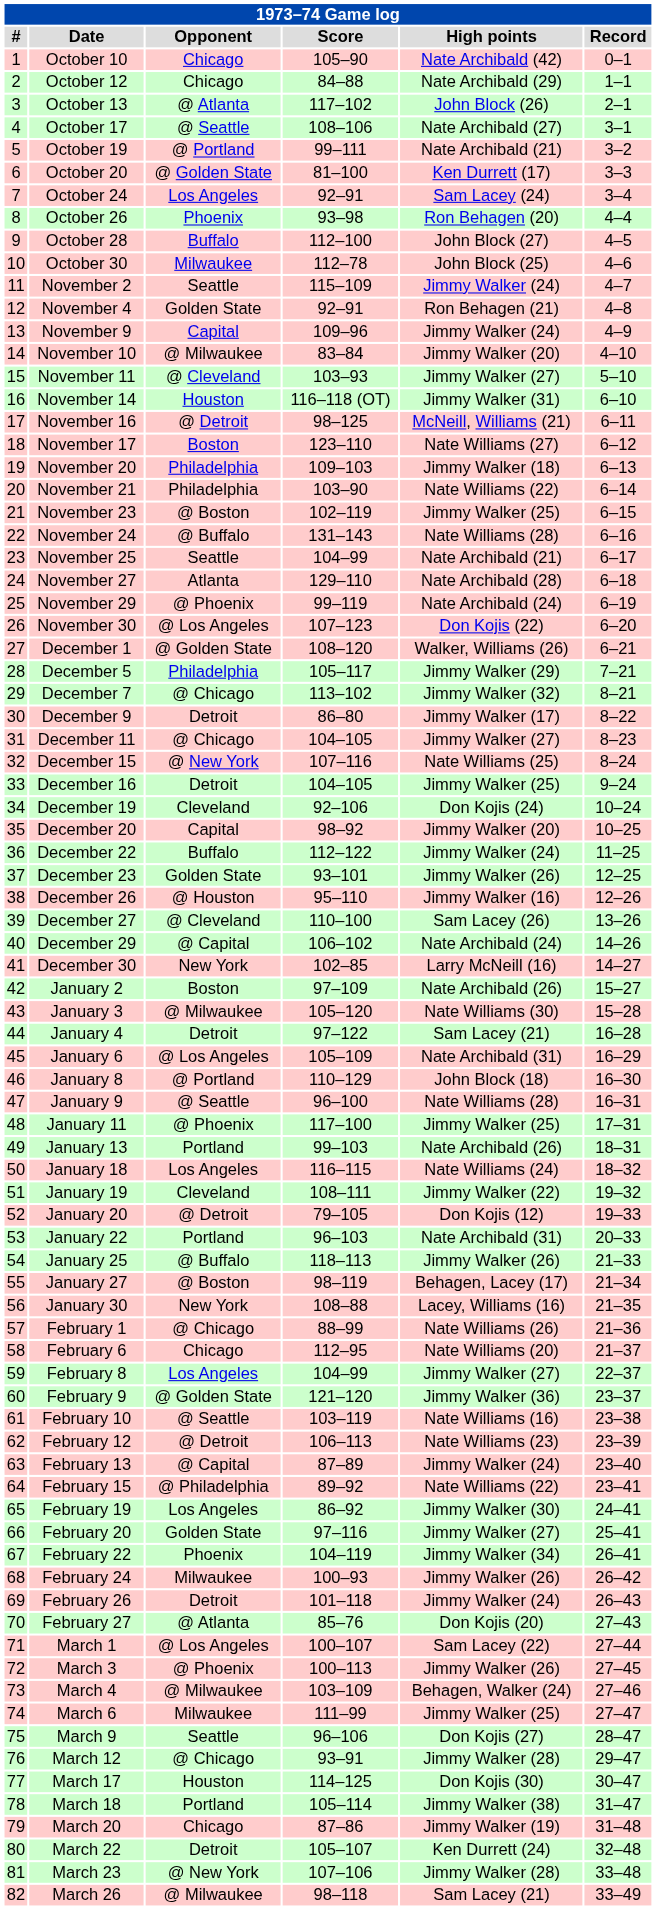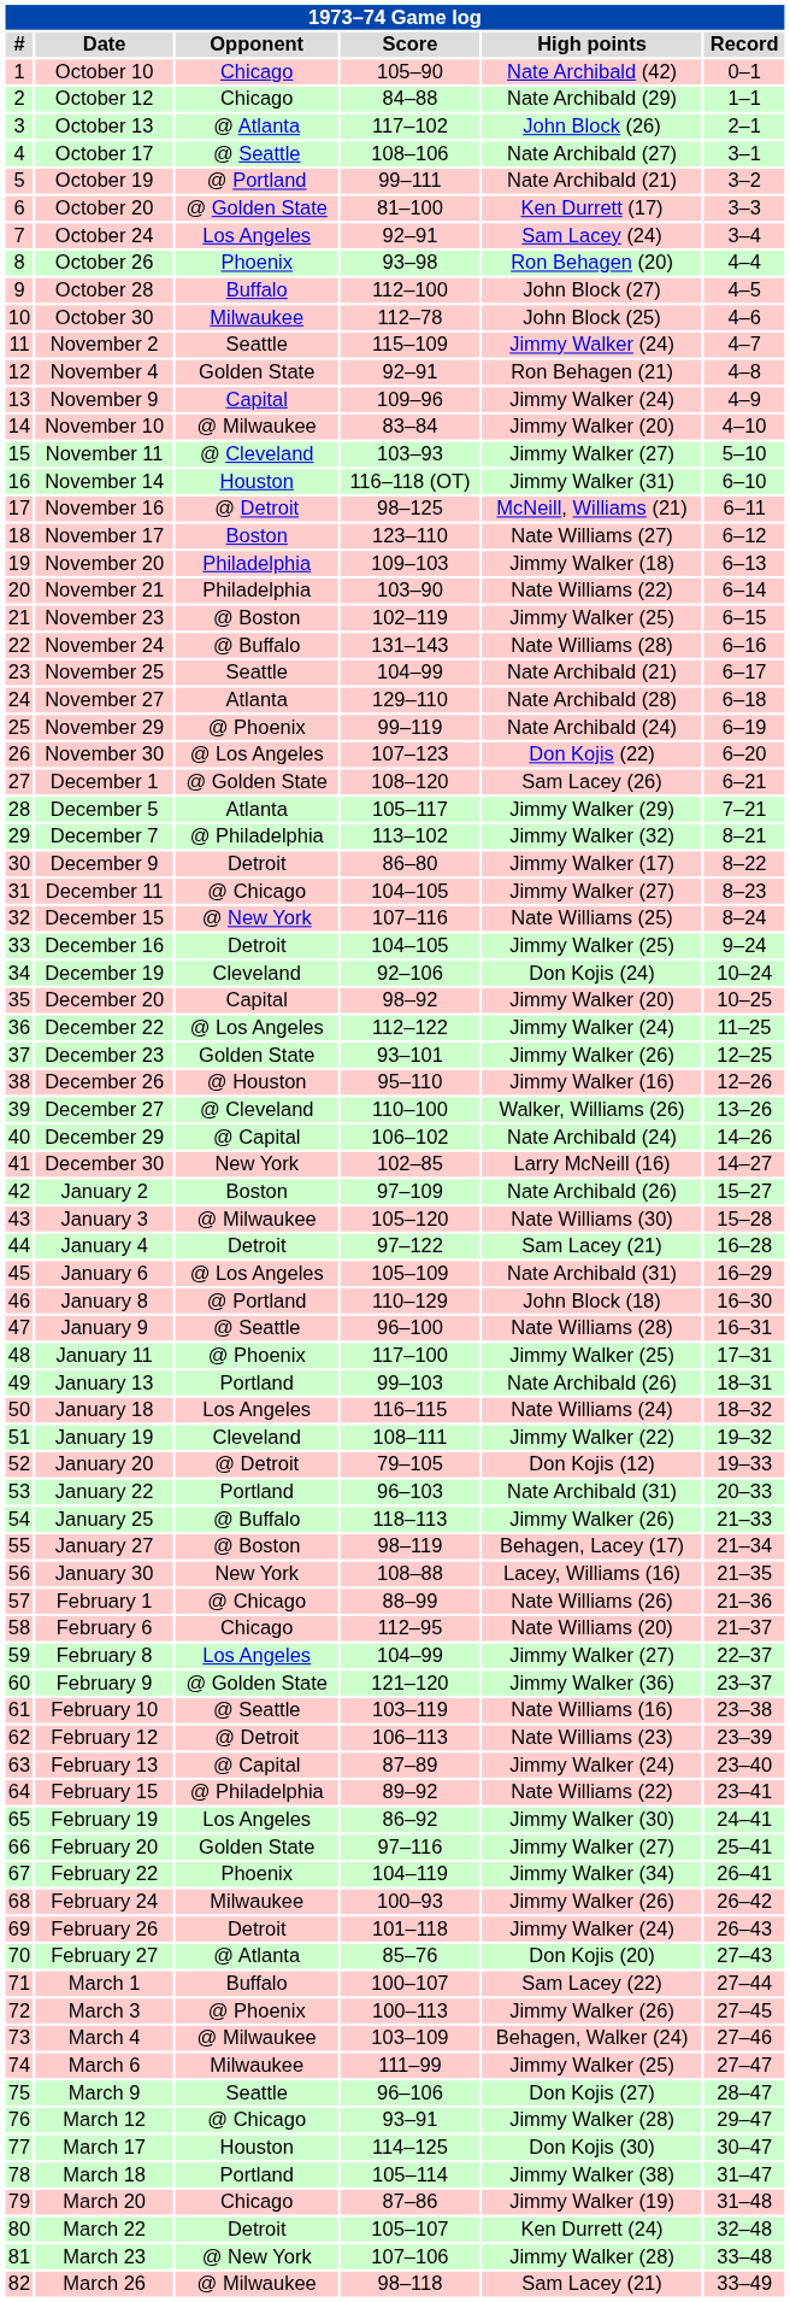 <table class="toccolours collapsible" width=50% style="clear:both; margin:1.5em auto; text-align:center">
 <tr>
 <th colspan=11 style="background:#0046AD; color:white;">1973–74 Game log</th>
 </tr>
 <tr align="center" bgcolor="#dddddd">
 <td><strong>#</strong></td>
 <td><strong>Date</strong></td>
 <td><strong>Opponent</strong></td>
 <td><strong>Score</strong></td>
 <td><strong>High points</strong></td>
 <td><strong>Record</strong></td>
 </tr>
 <tr align="center" bgcolor="ffcccc">
 <td>1</td>
 <td>October 10</td>
 <td><a href='#'>Chicago</a></td>
 <td>105–90</td>
 <td><a href='#'>Nate Archibald</a> (42)</td>
 <td>0–1</td>
 </tr>
 <tr align="center" bgcolor="ccffcc">
 <td>2</td>
 <td>October 12</td>
 <td>Chicago</td>
 <td>84–88</td>
 <td>Nate Archibald (29)</td>
 <td>1–1</td>
 </tr>
 <tr align="center" bgcolor="ccffcc">
 <td>3</td>
 <td>October 13</td>
 <td>@ <a href='#'>Atlanta</a></td>
 <td>117–102</td>
 <td><a href='#'>John Block</a> (26)</td>
 <td>2–1</td>
 </tr>
 <tr align="center" bgcolor="ccffcc">
 <td>4</td>
 <td>October 17</td>
 <td>@ <a href='#'>Seattle</a></td>
 <td>108–106</td>
 <td>Nate Archibald (27)</td>
 <td>3–1</td>
 </tr>
 <tr align="center" bgcolor="ffcccc">
 <td>5</td>
 <td>October 19</td>
 <td>@ <a href='#'>Portland</a></td>
 <td>99–111</td>
 <td>Nate Archibald (21)</td>
 <td>3–2</td>
 </tr>
 <tr align="center" bgcolor="ffcccc">
 <td>6</td>
 <td>October 20</td>
 <td>@ <a href='#'>Golden State</a></td>
 <td>81–100</td>
 <td><a href='#'>Ken Durrett</a> (17)</td>
 <td>3–3</td>
 </tr>
 <tr align="center" bgcolor="ffcccc">
 <td>7</td>
 <td>October 24</td>
 <td><a href='#'>Los Angeles</a></td>
 <td>92–91</td>
 <td><a href='#'>Sam Lacey</a> (24)</td>
 <td>3–4</td>
 </tr>
 <tr align="center" bgcolor="ccffcc">
 <td>8</td>
 <td>October 26</td>
 <td><a href='#'>Phoenix</a></td>
 <td>93–98</td>
 <td><a href='#'>Ron Behagen</a> (20)</td>
 <td>4–4</td>
 </tr>
 <tr align="center" bgcolor="ffcccc">
 <td>9</td>
 <td>October 28</td>
 <td><a href='#'>Buffalo</a></td>
 <td>112–100</td>
 <td>John Block (27)</td>
 <td>4–5</td>
 </tr>
 <tr align="center" bgcolor="ffcccc">
 <td>10</td>
 <td>October 30</td>
 <td><a href='#'>Milwaukee</a></td>
 <td>112–78</td>
 <td>John Block (25)</td>
 <td>4–6</td>
 </tr>
 <tr align="center" bgcolor="ffcccc">
 <td>11</td>
 <td>November 2</td>
 <td>Seattle</td>
 <td>115–109</td>
 <td><a href='#'>Jimmy Walker</a> (24)</td>
 <td>4–7</td>
 </tr>
 <tr align="center" bgcolor="ffcccc">
 <td>12</td>
 <td>November 4</td>
 <td>Golden State</td>
 <td>92–91</td>
 <td>Ron Behagen (21)</td>
 <td>4–8</td>
 </tr>
 <tr align="center" bgcolor="ffcccc">
 <td>13</td>
 <td>November 9</td>
 <td><a href='#'>Capital</a></td>
 <td>109–96</td>
 <td>Jimmy Walker (24)</td>
 <td>4–9</td>
 </tr>
 <tr align="center" bgcolor="ffcccc">
 <td>14</td>
 <td>November 10</td>
 <td>@ Milwaukee</td>
 <td>83–84</td>
 <td>Jimmy Walker (20)</td>
 <td>4–10</td>
 </tr>
 <tr align="center" bgcolor="ccffcc">
 <td>15</td>
 <td>November 11</td>
 <td>@ <a href='#'>Cleveland</a></td>
 <td>103–93</td>
 <td>Jimmy Walker (27)</td>
 <td>5–10</td>
 </tr>
 <tr align="center" bgcolor="ccffcc">
 <td>16</td>
 <td>November 14</td>
 <td><a href='#'>Houston</a></td>
 <td>116–118 (OT)</td>
 <td>Jimmy Walker (31)</td>
 <td>6–10</td>
 </tr>
 <tr align="center" bgcolor="ffcccc">
 <td>17</td>
 <td>November 16</td>
 <td>@ <a href='#'>Detroit</a></td>
 <td>98–125</td>
 <td><a href='#'>McNeill</a>, <a href='#'>Williams</a> (21)</td>
 <td>6–11</td>
 </tr>
 <tr align="center" bgcolor="ffcccc">
 <td>18</td>
 <td>November 17</td>
 <td><a href='#'>Boston</a></td>
 <td>123–110</td>
 <td>Nate Williams (27)</td>
 <td>6–12</td>
 </tr>
 <tr align="center" bgcolor="ffcccc">
 <td>19</td>
 <td>November 20</td>
 <td><a href='#'>Philadelphia</a></td>
 <td>109–103</td>
 <td>Jimmy Walker (18)</td>
 <td>6–13</td>
 </tr>
 <tr align="center" bgcolor="ffcccc">
 <td>20</td>
 <td>November 21</td>
 <td>Philadelphia</td>
 <td>103–90</td>
 <td>Nate Williams (22)</td>
 <td>6–14</td>
 </tr>
 <tr align="center" bgcolor="ffcccc">
 <td>21</td>
 <td>November 23</td>
 <td>@ Boston</td>
 <td>102–119</td>
 <td>Jimmy Walker (25)</td>
 <td>6–15</td>
 </tr>
 <tr align="center" bgcolor="ffcccc">
 <td>22</td>
 <td>November 24</td>
 <td>@ Buffalo</td>
 <td>131–143</td>
 <td>Nate Williams (28)</td>
 <td>6–16</td>
 </tr>
 <tr align="center" bgcolor="ffcccc">
 <td>23</td>
 <td>November 25</td>
 <td>Seattle</td>
 <td>104–99</td>
 <td>Nate Archibald (21)</td>
 <td>6–17</td>
 </tr>
 <tr align="center" bgcolor="ffcccc">
 <td>24</td>
 <td>November 27</td>
 <td>Atlanta</td>
 <td>129–110</td>
 <td>Nate Archibald (28)</td>
 <td>6–18</td>
 </tr>
 <tr align="center" bgcolor="ffcccc">
 <td>25</td>
 <td>November 29</td>
 <td>@ Phoenix</td>
 <td>99–119</td>
 <td>Nate Archibald (24)</td>
 <td>6–19</td>
 </tr>
 <tr align="center" bgcolor="ffcccc">
 <td>26</td>
 <td>November 30</td>
 <td>@ Los Angeles</td>
 <td>107–123</td>
 <td><a href='#'>Don Kojis</a> (22)</td>
 <td>6–20</td>
 </tr>
 <tr align="center" bgcolor="ffcccc">
 <td>27</td>
 <td>December 1</td>
 <td>@ Golden State</td>
 <td>108–120</td>
-<td>Walker, Williams (26)</td>
+<td>Sam Lacey (26)</td>
 <td>6–21</td>
 </tr>
 <tr align="center" bgcolor="ccffcc">
 <td>28</td>
 <td>December 5</td>
-<td><a href='#'>Philadelphia</a></td>
+<td>Atlanta</td>
 <td>105–117</td>
 <td>Jimmy Walker (29)</td>
 <td>7–21</td>
 </tr>
 <tr align="center" bgcolor="ccffcc">
 <td>29</td>
 <td>December 7</td>
-<td>@ Chicago</td>
+<td>@ Philadelphia</td>
 <td>113–102</td>
 <td>Jimmy Walker (32)</td>
 <td>8–21</td>
 </tr>
 <tr align="center" bgcolor="ffcccc">
 <td>30</td>
 <td>December 9</td>
 <td>Detroit</td>
 <td>86–80</td>
 <td>Jimmy Walker (17)</td>
 <td>8–22</td>
 </tr>
 <tr align="center" bgcolor="ffcccc">
 <td>31</td>
 <td>December 11</td>
 <td>@ Chicago</td>
 <td>104–105</td>
 <td>Jimmy Walker (27)</td>
 <td>8–23</td>
 </tr>
 <tr align="center" bgcolor="ffcccc">
 <td>32</td>
 <td>December 15</td>
 <td>@ <a href='#'>New York</a></td>
 <td>107–116</td>
 <td>Nate Williams (25)</td>
 <td>8–24</td>
 </tr>
 <tr align="center" bgcolor="ccffcc">
 <td>33</td>
 <td>December 16</td>
 <td>Detroit</td>
 <td>104–105</td>
 <td>Jimmy Walker (25)</td>
 <td>9–24</td>
 </tr>
 <tr align="center" bgcolor="ccffcc">
 <td>34</td>
 <td>December 19</td>
 <td>Cleveland</td>
 <td>92–106</td>
 <td>Don Kojis (24)</td>
 <td>10–24</td>
 </tr>
 <tr align="center" bgcolor="ffcccc">
 <td>35</td>
 <td>December 20</td>
 <td>Capital</td>
 <td>98–92</td>
 <td>Jimmy Walker (20)</td>
 <td>10–25</td>
 </tr>
 <tr align="center" bgcolor="ccffcc">
 <td>36</td>
 <td>December 22</td>
-<td>Buffalo</td>
+<td>@ Los Angeles</td>
 <td>112–122</td>
 <td>Jimmy Walker (24)</td>
 <td>11–25</td>
 </tr>
 <tr align="center" bgcolor="ccffcc">
 <td>37</td>
 <td>December 23</td>
 <td>Golden State</td>
 <td>93–101</td>
 <td>Jimmy Walker (26)</td>
 <td>12–25</td>
 </tr>
 <tr align="center" bgcolor="ffcccc">
 <td>38</td>
 <td>December 26</td>
 <td>@ Houston</td>
 <td>95–110</td>
 <td>Jimmy Walker (16)</td>
 <td>12–26</td>
 </tr>
 <tr align="center" bgcolor="ccffcc">
 <td>39</td>
 <td>December 27</td>
 <td>@ Cleveland</td>
 <td>110–100</td>
-<td>Sam Lacey (26)</td>
+<td>Walker, Williams (26)</td>
 <td>13–26</td>
 </tr>
 <tr align="center" bgcolor="ccffcc">
 <td>40</td>
 <td>December 29</td>
 <td>@ Capital</td>
 <td>106–102</td>
 <td>Nate Archibald (24)</td>
 <td>14–26</td>
 </tr>
 <tr align="center" bgcolor="ffcccc">
 <td>41</td>
 <td>December 30</td>
 <td>New York</td>
 <td>102–85</td>
 <td>Larry McNeill (16)</td>
 <td>14–27</td>
 </tr>
 <tr align="center" bgcolor="ccffcc">
 <td>42</td>
 <td>January 2</td>
 <td>Boston</td>
 <td>97–109</td>
 <td>Nate Archibald (26)</td>
 <td>15–27</td>
 </tr>
 <tr align="center" bgcolor="ffcccc">
 <td>43</td>
 <td>January 3</td>
 <td>@ Milwaukee</td>
 <td>105–120</td>
 <td>Nate Williams (30)</td>
 <td>15–28</td>
 </tr>
 <tr align="center" bgcolor="ccffcc">
 <td>44</td>
 <td>January 4</td>
 <td>Detroit</td>
 <td>97–122</td>
 <td>Sam Lacey (21)</td>
 <td>16–28</td>
 </tr>
 <tr align="center" bgcolor="ffcccc">
 <td>45</td>
 <td>January 6</td>
 <td>@ Los Angeles</td>
 <td>105–109</td>
 <td>Nate Archibald (31)</td>
 <td>16–29</td>
 </tr>
 <tr align="center" bgcolor="ffcccc">
 <td>46</td>
 <td>January 8</td>
 <td>@ Portland</td>
 <td>110–129</td>
 <td>John Block (18)</td>
 <td>16–30</td>
 </tr>
 <tr align="center" bgcolor="ffcccc">
 <td>47</td>
 <td>January 9</td>
 <td>@ Seattle</td>
 <td>96–100</td>
 <td>Nate Williams (28)</td>
 <td>16–31</td>
 </tr>
 <tr align="center" bgcolor="ccffcc">
 <td>48</td>
 <td>January 11</td>
 <td>@ Phoenix</td>
 <td>117–100</td>
 <td>Jimmy Walker (25)</td>
 <td>17–31</td>
 </tr>
 <tr align="center" bgcolor="ccffcc">
 <td>49</td>
 <td>January 13</td>
 <td>Portland</td>
 <td>99–103</td>
 <td>Nate Archibald (26)</td>
 <td>18–31</td>
 </tr>
 <tr align="center" bgcolor="ffcccc">
 <td>50</td>
 <td>January 18</td>
 <td>Los Angeles</td>
 <td>116–115</td>
 <td>Nate Williams (24)</td>
 <td>18–32</td>
 </tr>
 <tr align="center" bgcolor="ccffcc">
 <td>51</td>
 <td>January 19</td>
 <td>Cleveland</td>
 <td>108–111</td>
 <td>Jimmy Walker (22)</td>
 <td>19–32</td>
 </tr>
 <tr align="center" bgcolor="ffcccc">
 <td>52</td>
 <td>January 20</td>
 <td>@ Detroit</td>
 <td>79–105</td>
 <td>Don Kojis (12)</td>
 <td>19–33</td>
 </tr>
 <tr align="center" bgcolor="ccffcc">
 <td>53</td>
 <td>January 22</td>
 <td>Portland</td>
 <td>96–103</td>
 <td>Nate Archibald (31)</td>
 <td>20–33</td>
 </tr>
 <tr align="center" bgcolor="ccffcc">
 <td>54</td>
 <td>January 25</td>
 <td>@ Buffalo</td>
 <td>118–113</td>
 <td>Jimmy Walker (26)</td>
 <td>21–33</td>
 </tr>
 <tr align="center" bgcolor="ffcccc">
 <td>55</td>
 <td>January 27</td>
 <td>@ Boston</td>
 <td>98–119</td>
 <td>Behagen, Lacey (17)</td>
 <td>21–34</td>
 </tr>
 <tr align="center" bgcolor="ffcccc">
 <td>56</td>
 <td>January 30</td>
 <td>New York</td>
 <td>108–88</td>
 <td>Lacey, Williams (16)</td>
 <td>21–35</td>
 </tr>
 <tr align="center" bgcolor="ffcccc">
 <td>57</td>
 <td>February 1</td>
 <td>@ Chicago</td>
 <td>88–99</td>
 <td>Nate Williams (26)</td>
 <td>21–36</td>
 </tr>
 <tr align="center" bgcolor="ffcccc">
 <td>58</td>
 <td>February 6</td>
 <td>Chicago</td>
 <td>112–95</td>
 <td>Nate Williams (20)</td>
 <td>21–37</td>
 </tr>
 <tr align="center" bgcolor="ccffcc">
 <td>59</td>
 <td>February 8</td>
 <td><a href='#'>Los Angeles</a></td>
 <td>104–99</td>
 <td>Jimmy Walker (27)</td>
 <td>22–37</td>
 </tr>
 <tr align="center" bgcolor="ccffcc">
 <td>60</td>
 <td>February 9</td>
 <td>@ Golden State</td>
 <td>121–120</td>
 <td>Jimmy Walker (36)</td>
 <td>23–37</td>
 </tr>
 <tr align="center" bgcolor="ffcccc">
 <td>61</td>
 <td>February 10</td>
 <td>@ Seattle</td>
 <td>103–119</td>
 <td>Nate Williams (16)</td>
 <td>23–38</td>
 </tr>
 <tr align="center" bgcolor="ffcccc">
 <td>62</td>
 <td>February 12</td>
 <td>@ Detroit</td>
 <td>106–113</td>
 <td>Nate Williams (23)</td>
 <td>23–39</td>
 </tr>
 <tr align="center" bgcolor="ffcccc">
 <td>63</td>
 <td>February 13</td>
 <td>@ Capital</td>
 <td>87–89</td>
 <td>Jimmy Walker (24)</td>
 <td>23–40</td>
 </tr>
 <tr align="center" bgcolor="ffcccc">
 <td>64</td>
 <td>February 15</td>
 <td>@ Philadelphia</td>
 <td>89–92</td>
 <td>Nate Williams (22)</td>
 <td>23–41</td>
 </tr>
 <tr align="center" bgcolor="ccffcc">
 <td>65</td>
 <td>February 19</td>
 <td>Los Angeles</td>
 <td>86–92</td>
 <td>Jimmy Walker (30)</td>
 <td>24–41</td>
 </tr>
 <tr align="center" bgcolor="ccffcc">
 <td>66</td>
 <td>February 20</td>
 <td>Golden State</td>
 <td>97–116</td>
 <td>Jimmy Walker (27)</td>
 <td>25–41</td>
 </tr>
 <tr align="center" bgcolor="ccffcc">
 <td>67</td>
 <td>February 22</td>
 <td>Phoenix</td>
 <td>104–119</td>
 <td>Jimmy Walker (34)</td>
 <td>26–41</td>
 </tr>
 <tr align="center" bgcolor="ffcccc">
 <td>68</td>
 <td>February 24</td>
 <td>Milwaukee</td>
 <td>100–93</td>
 <td>Jimmy Walker (26)</td>
 <td>26–42</td>
 </tr>
 <tr align="center" bgcolor="ffcccc">
 <td>69</td>
 <td>February 26</td>
 <td>Detroit</td>
 <td>101–118</td>
 <td>Jimmy Walker (24)</td>
 <td>26–43</td>
 </tr>
 <tr align="center" bgcolor="ccffcc">
 <td>70</td>
 <td>February 27</td>
 <td>@ Atlanta</td>
 <td>85–76</td>
 <td>Don Kojis (20)</td>
 <td>27–43</td>
 </tr>
 <tr align="center" bgcolor="ffcccc">
 <td>71</td>
 <td>March 1</td>
-<td>@ Los Angeles</td>
+<td>Buffalo</td>
 <td>100–107</td>
 <td>Sam Lacey (22)</td>
 <td>27–44</td>
 </tr>
 <tr align="center" bgcolor="ffcccc">
 <td>72</td>
 <td>March 3</td>
 <td>@ Phoenix</td>
 <td>100–113</td>
 <td>Jimmy Walker (26)</td>
 <td>27–45</td>
 </tr>
 <tr align="center" bgcolor="ffcccc">
 <td>73</td>
 <td>March 4</td>
 <td>@ Milwaukee</td>
 <td>103–109</td>
 <td>Behagen, Walker (24)</td>
 <td>27–46</td>
 </tr>
 <tr align="center" bgcolor="ffcccc">
 <td>74</td>
 <td>March 6</td>
 <td>Milwaukee</td>
 <td>111–99</td>
 <td>Jimmy Walker (25)</td>
 <td>27–47</td>
 </tr>
 <tr align="center" bgcolor="ccffcc">
 <td>75</td>
 <td>March 9</td>
 <td>Seattle</td>
 <td>96–106</td>
 <td>Don Kojis (27)</td>
 <td>28–47</td>
 </tr>
 <tr align="center" bgcolor="ccffcc">
 <td>76</td>
 <td>March 12</td>
 <td>@ Chicago</td>
 <td>93–91</td>
 <td>Jimmy Walker (28)</td>
 <td>29–47</td>
 </tr>
 <tr align="center" bgcolor="ccffcc">
 <td>77</td>
 <td>March 17</td>
 <td>Houston</td>
 <td>114–125</td>
 <td>Don Kojis (30)</td>
 <td>30–47</td>
 </tr>
 <tr align="center" bgcolor="ccffcc">
 <td>78</td>
 <td>March 18</td>
 <td>Portland</td>
 <td>105–114</td>
 <td>Jimmy Walker (38)</td>
 <td>31–47</td>
 </tr>
 <tr align="center" bgcolor="ffcccc">
 <td>79</td>
 <td>March 20</td>
 <td>Chicago</td>
 <td>87–86</td>
 <td>Jimmy Walker (19)</td>
 <td>31–48</td>
 </tr>
 <tr align="center" bgcolor="ccffcc">
 <td>80</td>
 <td>March 22</td>
 <td>Detroit</td>
 <td>105–107</td>
 <td>Ken Durrett (24)</td>
 <td>32–48</td>
 </tr>
 <tr align="center" bgcolor="ccffcc">
 <td>81</td>
 <td>March 23</td>
 <td>@ New York</td>
 <td>107–106</td>
 <td>Jimmy Walker (28)</td>
 <td>33–48</td>
 </tr>
 <tr align="center" bgcolor="ffcccc">
 <td>82</td>
 <td>March 26</td>
 <td>@ Milwaukee</td>
 <td>98–118</td>
 <td>Sam Lacey (21)</td>
 <td>33–49</td>
 </tr>
 </table>
